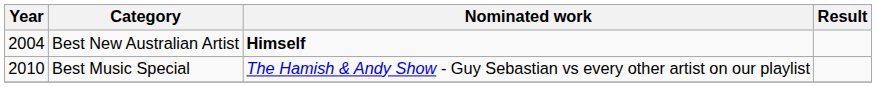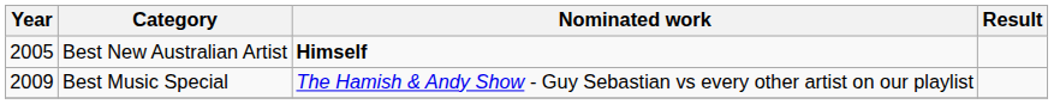 <table class="wikitable">
 <tr>
 <th>Year</th>
 <th>Category</th>
 <th>Nominated work</th>
 <th>Result</th>
 </tr>
 <tr>
-<td>2004</td>
+<td>2005</td>
 <td>Best New Australian Artist</td>
 <td><strong>Himself</strong></td>
 <td></td>
 </tr>
 <tr>
-<td>2010</td>
+<td>2009</td>
 <td>Best Music Special</td>
 <td><em><a href='#'>The Hamish & Andy Show</a></em> - Guy Sebastian vs every other artist on our playlist</td>
 <td></td>
 </tr>
 <tr>
 </tr>
 </table>
